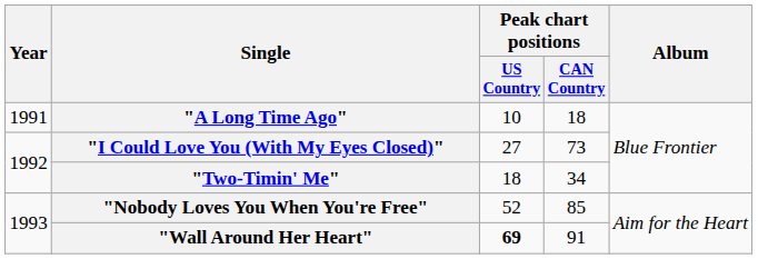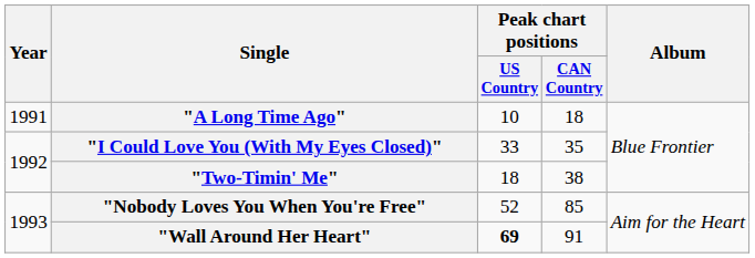 <table class="wikitable plainrowheaders" style="text-align:center;">
 <tr>
 <th rowspan="2">Year</th>
 <th rowspan="2" style="width:22em;">Single</th>
 <th colspan="2">Peak chart<br>positions</th>
 <th rowspan="2">Album</th>
 </tr>
 <tr style="font-size:smaller;">
 <th width="45"><a href='#'>US Country</a><br></th>
 <th width="45"><a href='#'>CAN Country</a><br></th>
 </tr>
 <tr>
 <td>1991</td>
 <th scope="row">"<a href='#'>A Long Time Ago</a>"</th>
 <td>10</td>
 <td>18</td>
 <td align="left" rowspan="3"><em>Blue Frontier</em></td>
 </tr>
 <tr>
 <td rowspan="2">1992</td>
 <th scope="row">"<a href='#'>I Could Love You (With My Eyes Closed)</a>"</th>
-<td>27</td>
-<td>73</td>
+<td>33</td>
+<td>35</td>
 </tr>
 <tr>
 <th scope="row">"<a href='#'>Two-Timin' Me</a>"</th>
 <td>18</td>
-<td>34</td>
+<td>38</td>
 </tr>
 <tr>
 <td rowspan="2">1993</td>
 <th scope="row">"Nobody Loves You When You're Free"</th>
 <td>52</td>
 <td>85</td>
 <td align="left" rowspan="2"><em>Aim for the Heart</em></td>
 </tr>
 <tr>
 <th scope="row">"Wall Around Her Heart"</th>
 <td><strong>69</strong></td>
 <td>91</td>
 </tr>
 </table>
